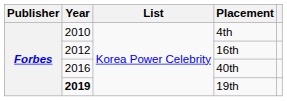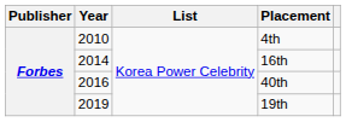 <table class="wikitable plainrowheaders sortable" style="margin-right: 0;">
 <tr>
 <th scope="col">Publisher</th>
 <th scope="col">Year</th>
 <th scope="col">List</th>
 <th scope="col">Placement</th>
 <th scope="col" class="unsortable"></th>
 </tr>
 <tr>
 <th scope="row" rowspan="4"><em><a href='#'>Forbes</a></em></th>
 <td>2010</td>
 <td rowspan="4"><a href='#'>Korea Power Celebrity</a></td>
 <td>4th</td>
 <td style="text-align:center;"></td>
 </tr>
 <tr>
-<td>2012</td>
+<td>2014</td>
 <td>16th</td>
 <td style="text-align:center;"></td>
 </tr>
 <tr>
 <td>2016</td>
 <td>40th</td>
 <td style="text-align:center;"></td>
 </tr>
 <tr>
-<td><strong>2019</strong></td>
+<td>2019</td>
 <td>19th</td>
 <td style="text-align:center;"></td>
 </tr>
 </table>
